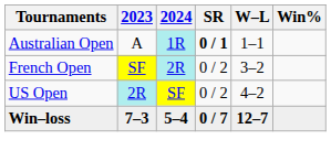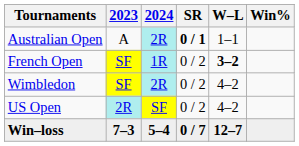 <table class=wikitable style=text-align:center>
 <tr>
 <th>Tournaments</th>
 <th><a href='#'>2023</a></th>
 <th><a href='#'>2024</a></th>
 <th>SR</th>
 <th>W–L</th>
 <th>Win%</th>
 </tr>
 <tr>
 <td align=left><a href='#'>Australian Open</a></td>
 <td>A</td>
-<td bgcolor=afeeee><a href='#'>1R</a></td>
+<td bgcolor=afeeee><a href='#'>2R</a></td>
 <td><strong>0 / 1</strong></td>
 <td>1–1</td>
 <td></td>
 </tr>
 <tr>
 <td align=left><a href='#'>French Open</a></td>
 <td bgcolor="yellow"><a href='#'>SF</a></td>
+<td bgcolor=afeeee><a href='#'>1R</a></td>
+<td>0 / 2</td>
+<td><strong>3–2</strong></td>
+<td></td>
+</tr>
+<tr>
+<td align=left><a href='#'>Wimbledon</a></td>
+<td bgcolor="yellow"><a href='#'>SF</a></td>
 <td bgcolor=afeeee><a href='#'>2R</a></td>
 <td>0 / 2</td>
-<td>3–2</td>
+<td>4–2</td>
 <td></td>
 </tr>
 <tr>
 <td align=left><a href='#'>US Open</a></td>
 <td bgcolor=afeeee><a href='#'>2R</a></td>
 <td bgcolor="yellow"><a href='#'>SF</a></td>
 <td>0 / 2</td>
 <td>4–2</td>
 <td></td>
 </tr>
 <tr style=background:#efefef;font-weight:bold>
 <td style=text-align:left>Win–loss</td>
 <td>7–3</td>
 <td>5–4</td>
 <td>0 / 7</td>
 <td>12–7</td>
 <td></td>
 </tr>
 </table>
